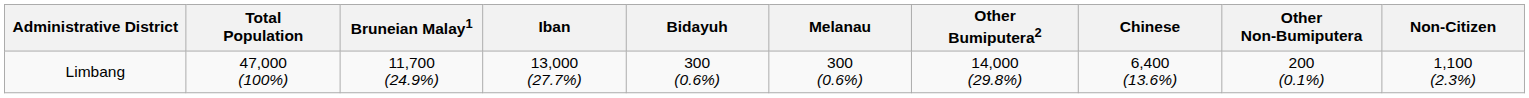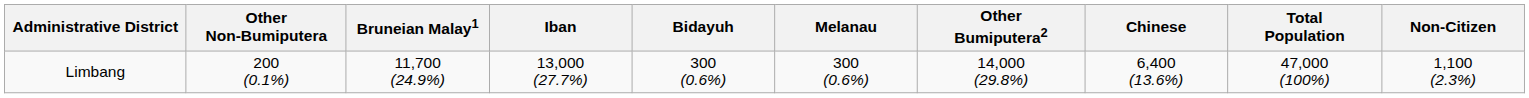 <table class="wikitable" style="text-align:center">
 <tr>
 <th style="width:5%">Administrative District</th>
-<th style="width:5%">Total <br>Population</th>
+<th style="width:5%">Other <br>Non-Bumiputera</th>
 <th style="width:5%">Bruneian Malay<sup>1</sup></th>
 <th style="width:5%">Iban</th>
 <th style="width:5%">Bidayuh</th>
 <th style="width:5%">Melanau</th>
 <th style="width:5%">Other <br>Bumiputera<sup>2</sup></th>
 <th style="width:5%">Chinese</th>
-<th style="width:5%">Other <br>Non-Bumiputera</th>
+<th style="width:5%">Total <br>Population</th>
 <th style="width:5%">Non-Citizen</th>
 </tr>
 <tr>
 <td>Limbang</td>
-<td>47,000<br><em>(100%)</em></td>
+<td>200<br><em>(0.1%)</em></td>
 <td>11,700<br><em>(24.9%)</em></td>
 <td>13,000<br><em>(27.7%)</em></td>
 <td>300<br><em>(0.6%)</em></td>
 <td>300<br><em>(0.6%)</em></td>
 <td>14,000<br><em>(29.8%)</em></td>
 <td>6,400<br><em>(13.6%)</em></td>
-<td>200<br><em>(0.1%)</em></td>
+<td>47,000<br><em>(100%)</em></td>
 <td>1,100<br><em>(2.3%)</em></td>
 </tr>
 </table>
